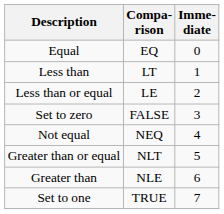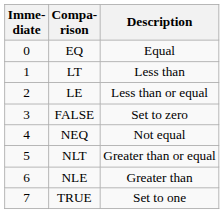 <table class="wikitable floatright" style="margin-left: 1rem; text-align: center; line-height: normal">
 <tr>
+<th scope="col">Imme-<br>diate</th>
+<th scope="col">Compa-<br>rison</th>
 <th scope="col">Description</th>
-<th scope="col">Compa-<br>rison</th>
-<th scope="col">Imme-<br>diate</th>
 </tr>
 <tr>
+<td>0</td>
+<td>EQ</td>
 <td>Equal</td>
-<td>EQ</td>
-<td>0</td>
 </tr>
 <tr>
+<td>1</td>
+<td>LT</td>
 <td>Less than</td>
-<td>LT</td>
-<td>1</td>
 </tr>
 <tr>
+<td>2</td>
+<td>LE</td>
 <td>Less than or equal</td>
-<td>LE</td>
-<td>2</td>
 </tr>
 <tr>
+<td>3</td>
+<td>FALSE</td>
 <td>Set to zero</td>
-<td>FALSE</td>
-<td>3</td>
 </tr>
 <tr>
+<td>4</td>
+<td>NEQ</td>
 <td>Not equal</td>
-<td>NEQ</td>
-<td>4</td>
 </tr>
 <tr>
+<td>5</td>
+<td>NLT</td>
 <td>Greater than or equal</td>
-<td>NLT</td>
-<td>5</td>
 </tr>
 <tr>
+<td>6</td>
+<td>NLE</td>
 <td>Greater than</td>
-<td>NLE</td>
-<td>6</td>
 </tr>
 <tr>
+<td>7</td>
+<td>TRUE</td>
 <td>Set to one</td>
-<td>TRUE</td>
-<td>7</td>
 </tr>
 </table>
